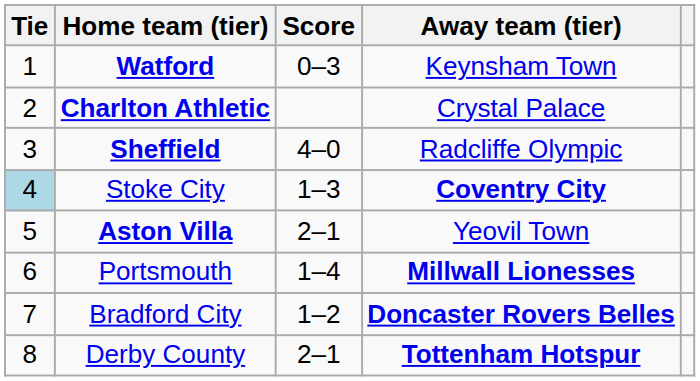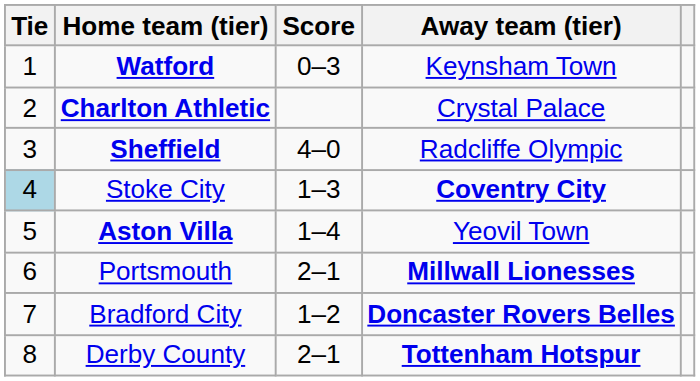 <table class="wikitable" style="text-align:center; font-size:85%">
 <tr>
 <th>Tie</th>
 <th>Home team (tier)</th>
 <th>Score</th>
 <th>Away team (tier)</th>
 <th></th>
 </tr>
 <tr>
 <td>1</td>
 <td><strong><a href='#'>Watford</a></strong></td>
 <td style="text-align:center;">0–3</td>
 <td><a href='#'>Keynsham Town</a></td>
 <td></td>
 </tr>
 <tr>
 <td>2</td>
 <td><strong><a href='#'>Charlton Athletic</a></strong></td>
 <td style="text-align:center;"></td>
 <td><a href='#'>Crystal Palace</a></td>
 <td></td>
 </tr>
 <tr>
 <td>3</td>
 <td><strong><a href='#'>Sheffield</a></strong></td>
 <td style="text-align:center;">4–0</td>
 <td><a href='#'>Radcliffe Olympic</a></td>
 <td></td>
 </tr>
 <tr>
 <td style="background: lightblue;">4</td>
 <td><a href='#'>Stoke City</a></td>
 <td style="text-align:center;">1–3</td>
 <td><strong><a href='#'>Coventry City</a></strong></td>
 <td></td>
 </tr>
 <tr>
 <td>5</td>
 <td><strong><a href='#'>Aston Villa</a></strong></td>
-<td style="text-align:center;">2–1 </td>
+<td style="text-align:center;">1–4</td>
 <td><a href='#'>Yeovil Town</a></td>
 <td></td>
 </tr>
 <tr>
 <td>6</td>
 <td><a href='#'>Portsmouth</a></td>
-<td style="text-align:center;">1–4</td>
+<td style="text-align:center;">2–1 </td>
 <td><strong><a href='#'>Millwall Lionesses</a></strong></td>
 <td></td>
 </tr>
 <tr>
 <td>7</td>
 <td><a href='#'>Bradford City</a></td>
 <td style="text-align:center;">1–2</td>
 <td><strong><a href='#'>Doncaster Rovers Belles</a></strong></td>
 <td></td>
 </tr>
 <tr>
 <td>8</td>
 <td><a href='#'>Derby County</a></td>
 <td style="text-align:center;">2–1</td>
 <td><strong><a href='#'>Tottenham Hotspur</a></strong></td>
 <td></td>
 </tr>
 </table>
